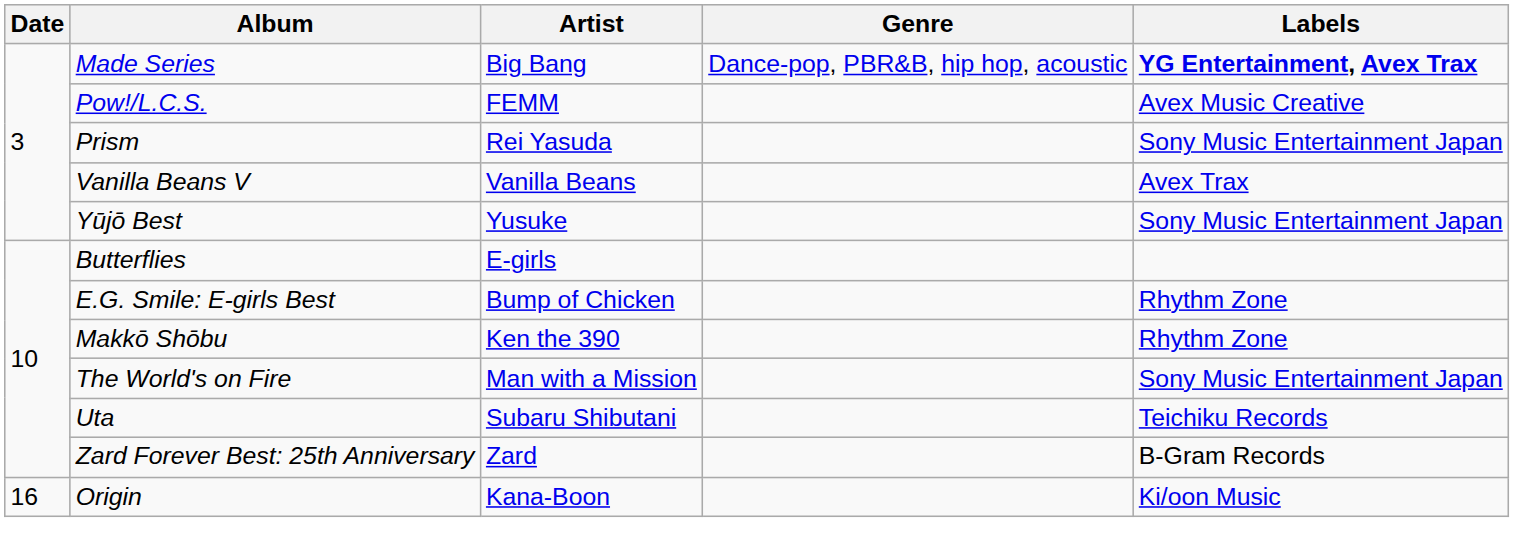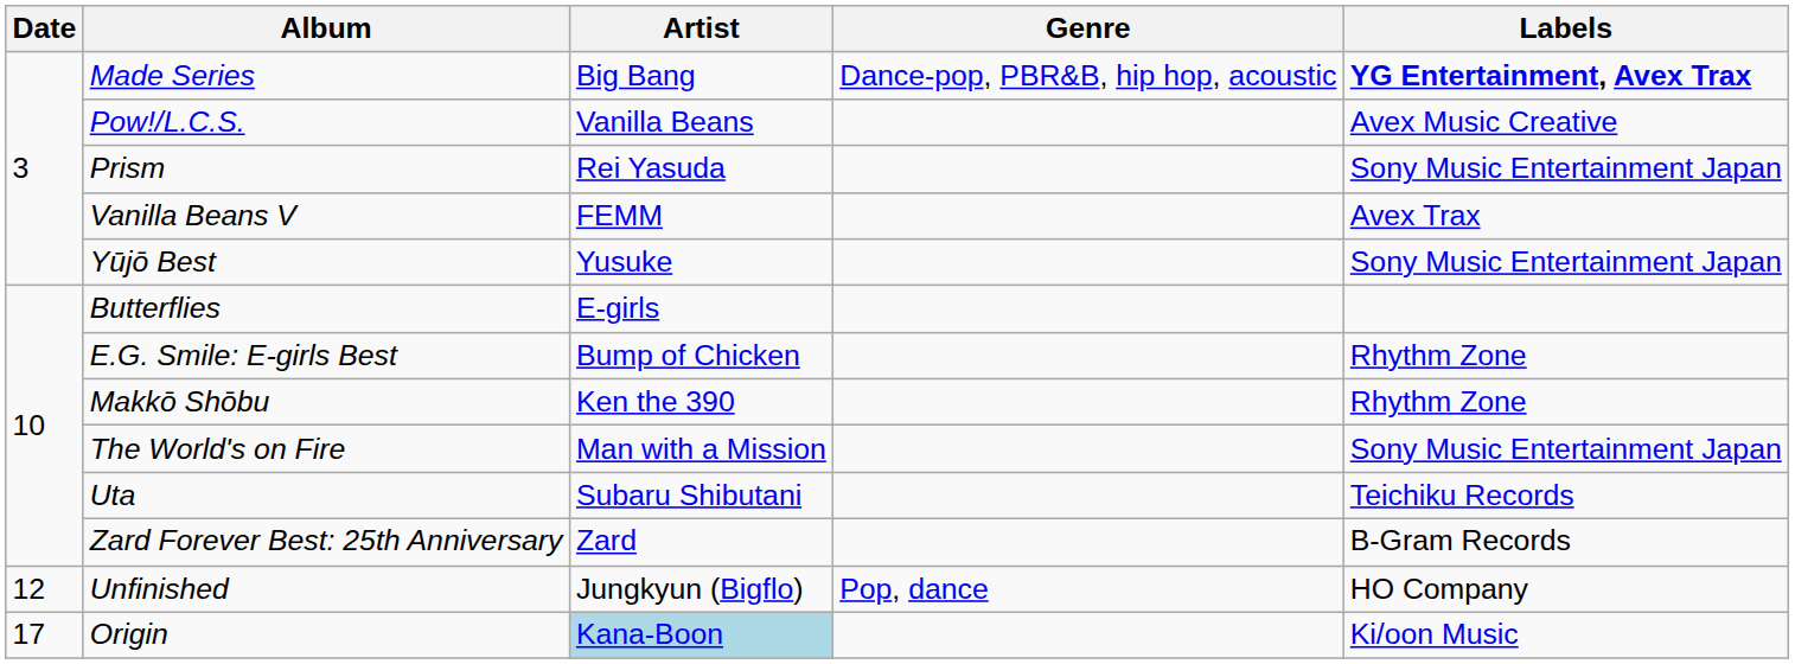 <table class="wikitable">
 <tr>
 <th>Date</th>
 <th>Album</th>
 <th>Artist</th>
 <th>Genre</th>
 <th>Labels</th>
 </tr>
 <tr>
 <td rowspan="5">3</td>
 <td><em><a href='#'>Made Series</a></em></td>
 <td><a href='#'>Big Bang</a></td>
 <td><a href='#'>Dance-pop</a>, <a href='#'>PBR&B</a>, <a href='#'>hip hop</a>, <a href='#'>acoustic</a></td>
 <td><strong><a href='#'>YG Entertainment</a>, <a href='#'>Avex Trax</a></strong></td>
 </tr>
 <tr>
 <td><em><a href='#'>Pow!/L.C.S.</a></em></td>
-<td><a href='#'>FEMM</a></td>
+<td><a href='#'>Vanilla Beans</a></td>
 <td></td>
 <td><a href='#'>Avex Music Creative</a></td>
 </tr>
 <tr>
 <td><em>Prism</em></td>
 <td><a href='#'>Rei Yasuda</a></td>
 <td></td>
 <td><a href='#'>Sony Music Entertainment Japan</a></td>
 </tr>
 <tr>
 <td><em>Vanilla Beans V</em></td>
-<td><a href='#'>Vanilla Beans</a></td>
+<td><a href='#'>FEMM</a></td>
 <td></td>
 <td><a href='#'>Avex Trax</a></td>
 </tr>
 <tr>
 <td><em>Yūjō Best</em></td>
 <td><a href='#'>Yusuke</a></td>
 <td></td>
 <td><a href='#'>Sony Music Entertainment Japan</a></td>
 </tr>
 <tr>
 <td rowspan="6">10</td>
 <td><em>Butterflies</em></td>
 <td><a href='#'>E-girls</a></td>
 <td></td>
 <td></td>
 </tr>
 <tr>
 <td><em>E.G. Smile: E-girls Best</em></td>
 <td><a href='#'>Bump of Chicken</a></td>
 <td></td>
 <td><a href='#'>Rhythm Zone</a></td>
 </tr>
 <tr>
 <td><em>Makkō Shōbu</em></td>
 <td><a href='#'>Ken the 390</a></td>
 <td></td>
 <td><a href='#'>Rhythm Zone</a></td>
 </tr>
 <tr>
 <td><em>The World's on Fire</em></td>
 <td><a href='#'>Man with a Mission</a></td>
 <td></td>
 <td><a href='#'>Sony Music Entertainment Japan</a></td>
 </tr>
 <tr>
 <td><em>Uta</em></td>
 <td><a href='#'>Subaru Shibutani</a></td>
 <td></td>
 <td><a href='#'>Teichiku Records</a></td>
 </tr>
 <tr>
 <td><em>Zard Forever Best: 25th Anniversary</em></td>
 <td><a href='#'>Zard</a></td>
 <td></td>
 <td>B-Gram Records</td>
 </tr>
 <tr>
-<td>16</td>
+<td>12</td>
+<td><em>Unfinished</em></td>
+<td>Jungkyun (<a href='#'>Bigflo</a>)</td>
+<td><a href='#'>Pop</a>, <a href='#'>dance</a></td>
+<td>HO Company</td>
+</tr>
+<tr>
+<td>17</td>
 <td><em>Origin</em></td>
-<td><a href='#'>Kana-Boon</a></td>
+<td style="background: lightblue;"><a href='#'>Kana-Boon</a></td>
 <td></td>
 <td><a href='#'>Ki/oon Music</a></td>
 </tr>
 </table>
